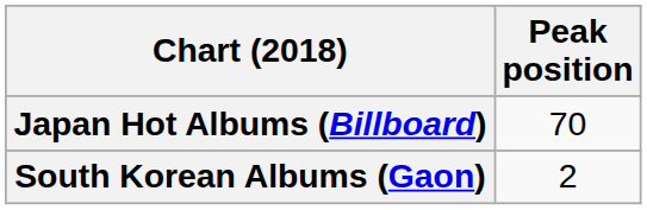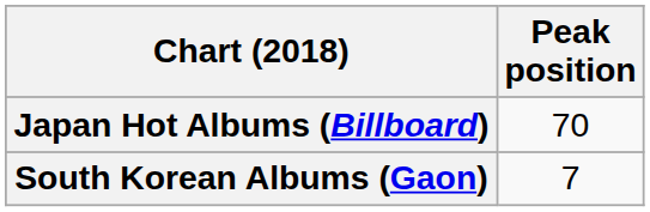 <table class="wikitable sortable plainrowheaders" style="text-align:center">
 <tr>
 <th scope="col">Chart (2018)</th>
 <th scope="col">Peak<br>position</th>
 </tr>
 <tr>
 <th scope="row">Japan Hot Albums (<em><a href='#'>Billboard</a></em>)</th>
 <td>70</td>
 </tr>
 <tr>
 <th scope="row">South Korean Albums (<a href='#'>Gaon</a>)</th>
-<td>2</td>
+<td>7</td>
 </tr>
 </table>
